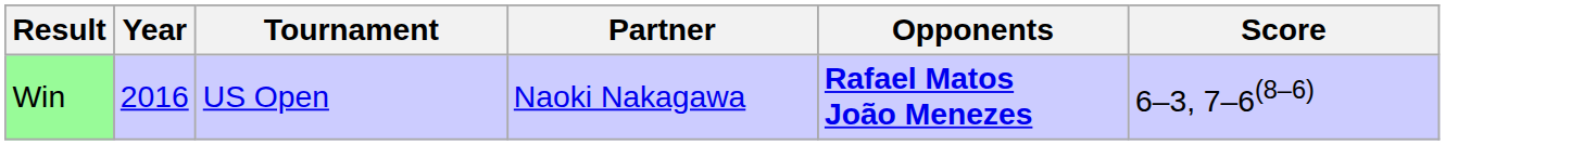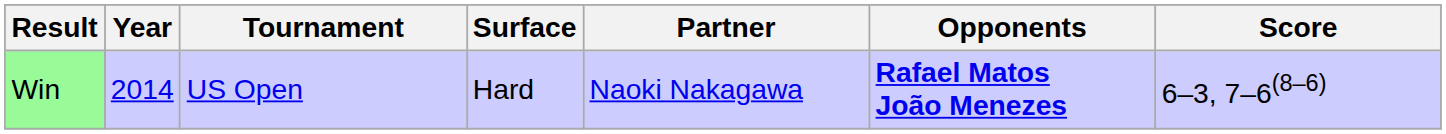 <table class="wikitable" style=font-size:97%>
 <tr>
 <th>Result</th>
 <th>Year</th>
 <th width=150>Tournament</th>
+<th>Surface</th>
 <th width=150>Partner</th>
 <th width=150>Opponents</th>
 <th width=150>Score</th>
 </tr>
 <tr style="background:#ccccff;">
 <td bgcolor=98fb98>Win</td>
-<td><a href='#'>2016</a></td>
+<td><a href='#'>2014</a></td>
 <td><a href='#'>US Open</a></td>
+<td>Hard</td>
 <td> <a href='#'>Naoki Nakagawa</a></td>
 <td><strong> <a href='#'>Rafael Matos</a> <br>  <a href='#'>João Menezes</a></strong></td>
 <td>6–3, 7–6<sup>(8–6)</sup></td>
 </tr>
 </table>
